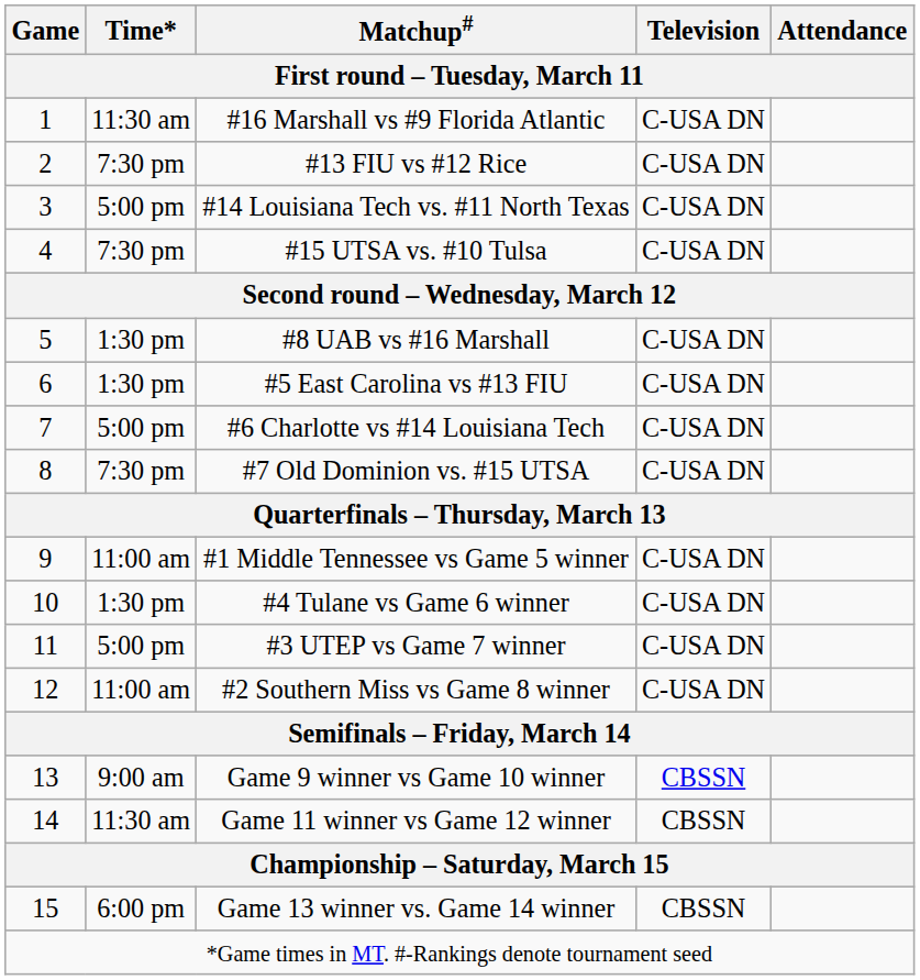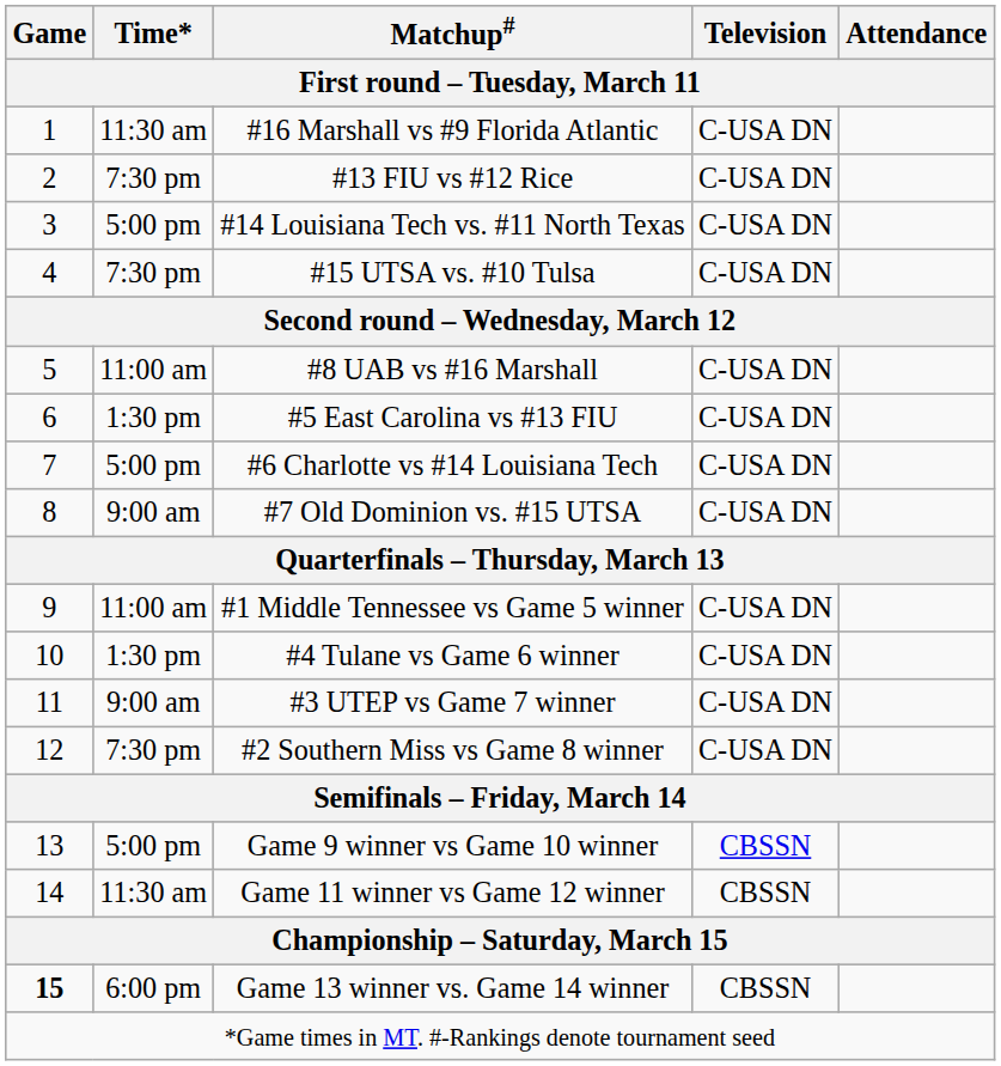 <table class="wikitable" style="font-size: 95%;text-align:center">
 <tr>
 <th>Game</th>
 <th>Time*</th>
 <th>Matchup<sup>#</sup></th>
 <th>Television</th>
 <th>Attendance</th>
 </tr>
 <tr>
 <th colspan=5>First round – Tuesday, March 11</th>
 </tr>
 <tr>
 <td>1</td>
 <td>11:30 am</td>
 <td>#16 Marshall vs #9 Florida Atlantic</td>
 <td>C-USA DN</td>
 <td></td>
 </tr>
 <tr>
 <td>2</td>
 <td>7:30 pm</td>
 <td>#13 FIU vs #12 Rice</td>
 <td>C-USA DN</td>
 <td></td>
 </tr>
 <tr>
 <td>3</td>
 <td>5:00 pm</td>
 <td>#14 Louisiana Tech vs. #11 North Texas</td>
 <td>C-USA DN</td>
 <td></td>
 </tr>
 <tr>
 <td>4</td>
 <td>7:30 pm</td>
 <td>#15 UTSA vs. #10 Tulsa</td>
 <td>C-USA DN</td>
 <td></td>
 </tr>
 <tr>
 <th colspan=5>Second round – Wednesday, March 12</th>
 </tr>
 <tr>
 <td>5</td>
-<td>1:30 pm</td>
+<td>11:00 am</td>
 <td>#8 UAB vs #16 Marshall</td>
 <td>C-USA DN</td>
 <td></td>
 </tr>
 <tr>
 <td>6</td>
 <td>1:30 pm</td>
 <td>#5 East Carolina vs #13 FIU</td>
 <td>C-USA DN</td>
 <td></td>
 </tr>
 <tr>
 <td>7</td>
 <td>5:00 pm</td>
 <td>#6 Charlotte vs #14 Louisiana Tech</td>
 <td>C-USA DN</td>
 <td></td>
 </tr>
 <tr>
 <td>8</td>
-<td>7:30 pm</td>
+<td>9:00 am</td>
 <td>#7 Old Dominion vs. #15 UTSA</td>
 <td>C-USA DN</td>
 <td></td>
 </tr>
 <tr>
 <th colspan=5>Quarterfinals – Thursday, March 13</th>
 </tr>
 <tr>
 <td>9</td>
 <td>11:00 am</td>
 <td>#1 Middle Tennessee vs Game 5 winner</td>
 <td>C-USA DN</td>
 <td></td>
 </tr>
 <tr>
 <td>10</td>
 <td>1:30 pm</td>
 <td>#4 Tulane vs Game 6 winner</td>
 <td>C-USA DN</td>
 <td></td>
 </tr>
 <tr>
 <td>11</td>
-<td>5:00 pm</td>
+<td>9:00 am</td>
 <td>#3 UTEP vs Game 7 winner</td>
 <td>C-USA DN</td>
 <td></td>
 </tr>
 <tr>
 <td>12</td>
-<td>11:00 am</td>
+<td>7:30 pm</td>
 <td>#2 Southern Miss vs Game 8 winner</td>
 <td>C-USA DN</td>
 <td></td>
 </tr>
 <tr>
 <th colspan=5>Semifinals – Friday, March 14</th>
 </tr>
 <tr>
 <td>13</td>
-<td>9:00 am</td>
+<td>5:00 pm</td>
 <td>Game 9 winner vs Game 10 winner</td>
 <td><a href='#'>CBSSN</a></td>
 <td></td>
 </tr>
 <tr>
 <td>14</td>
 <td>11:30 am</td>
 <td>Game 11 winner vs Game 12 winner</td>
 <td>CBSSN</td>
 <td></td>
 </tr>
 <tr>
 <th colspan=5>Championship – Saturday, March 15</th>
 </tr>
 <tr>
-<td>15</td>
+<td><strong>15</strong></td>
 <td>6:00 pm</td>
 <td>Game 13 winner vs. Game 14 winner</td>
 <td>CBSSN</td>
 <td></td>
 </tr>
 <tr>
 <td colspan=5><small>*Game times in <a href='#'>MT</a>. #-Rankings denote tournament seed</small></td>
 </tr>
 </table>
